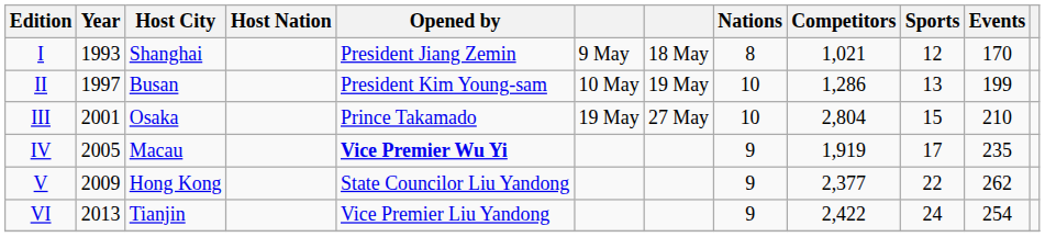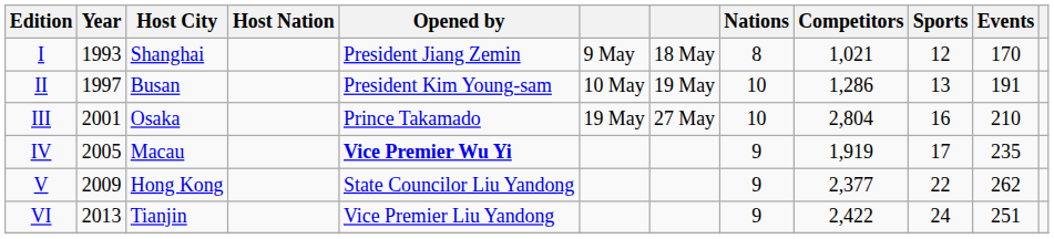 <table class="wikitable" style="text-align:center; font-size:90%;">
 <tr>
 <th>Edition</th>
 <th>Year</th>
 <th>Host City</th>
 <th>Host Nation</th>
 <th>Opened by</th>
 <th></th>
 <th></th>
 <th>Nations</th>
 <th>Competitors</th>
 <th>Sports</th>
 <th>Events</th>
 <th></th>
 </tr>
 <tr>
 <td><a href='#'>I</a></td>
 <td>1993</td>
 <td align=left><a href='#'>Shanghai</a></td>
 <td align=left></td>
 <td align=left><a href='#'>President Jiang Zemin</a></td>
 <td align=left>9 May</td>
 <td align=left>18 May</td>
 <td>8</td>
 <td>1,021</td>
 <td>12</td>
 <td>170</td>
 <td align=left></td>
 </tr>
 <tr>
 <td><a href='#'>II</a></td>
 <td>1997</td>
 <td align=left><a href='#'>Busan</a></td>
 <td align=left></td>
 <td align=left><a href='#'>President Kim Young-sam</a></td>
 <td align=left>10 May</td>
 <td align=left>19 May</td>
 <td>10</td>
 <td>1,286</td>
 <td>13</td>
-<td>199</td>
+<td>191</td>
 <td align=left></td>
 </tr>
 <tr>
 <td><a href='#'>III</a></td>
 <td>2001</td>
 <td align=left><a href='#'>Osaka</a></td>
 <td align=left></td>
 <td align=left><a href='#'>Prince Takamado</a></td>
 <td align=left>19 May</td>
 <td align=left>27 May</td>
 <td>10</td>
 <td>2,804</td>
-<td>15</td>
+<td>16</td>
 <td>210</td>
 <td align=left></td>
 </tr>
 <tr>
 <td><a href='#'>IV</a></td>
 <td>2005</td>
 <td align=left><a href='#'>Macau</a></td>
 <td align=left></td>
 <td align=left><strong><a href='#'>Vice Premier Wu Yi</a></strong></td>
 <td align=left></td>
 <td align=left></td>
 <td>9</td>
 <td>1,919</td>
 <td>17</td>
 <td>235</td>
 <td align=left></td>
 </tr>
 <tr>
 <td><a href='#'>V</a></td>
 <td>2009</td>
 <td align=left><a href='#'>Hong Kong</a></td>
 <td align=left></td>
 <td align=left><a href='#'>State Councilor Liu Yandong</a></td>
 <td align=left></td>
 <td align=left></td>
 <td>9</td>
 <td>2,377</td>
 <td>22</td>
 <td>262</td>
 <td align=left></td>
 </tr>
 <tr>
 <td><a href='#'>VI</a></td>
 <td>2013</td>
 <td align=left><a href='#'>Tianjin</a></td>
 <td align=left></td>
 <td align=left><a href='#'>Vice Premier Liu Yandong</a></td>
 <td align=left></td>
 <td align=left></td>
 <td>9</td>
 <td>2,422</td>
 <td>24</td>
-<td>254</td>
+<td>251</td>
 <td align=left></td>
 </tr>
 <tr>
 </tr>
 </table>
